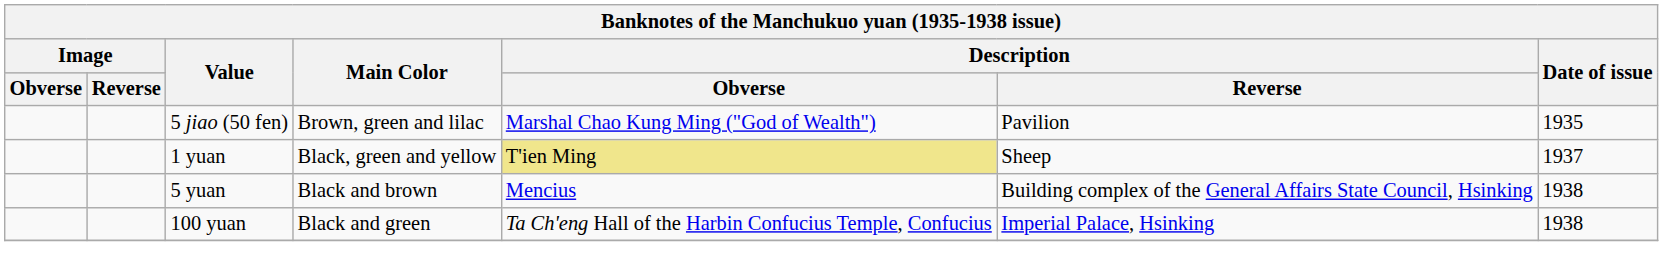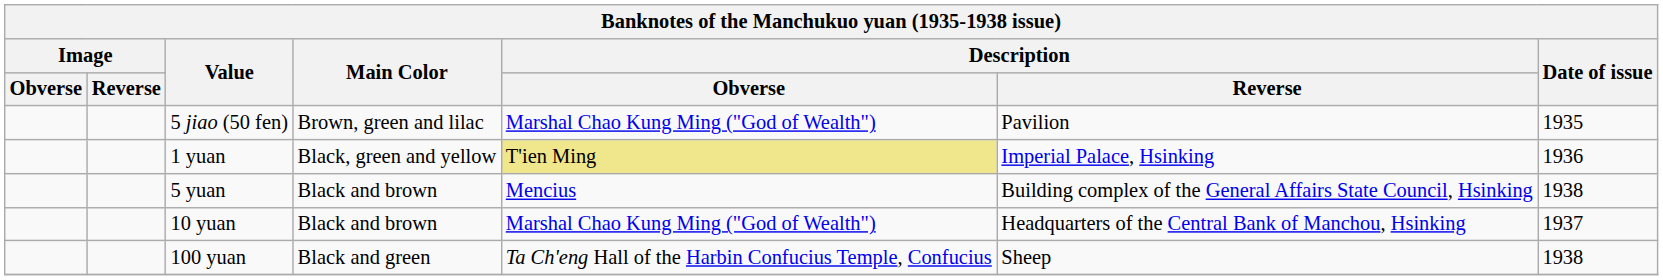 <table class="wikitable" style="font-size: 90%">
 <tr>
 <th colspan=7>Banknotes of the Manchukuo yuan (1935-1938 issue)</th>
 </tr>
 <tr>
 <th colspan=2>Image</th>
 <th rowspan=2>Value</th>
 <th rowspan=2>Main Color</th>
 <th colspan=2>Description</th>
 <th rowspan=2>Date of issue</th>
 </tr>
 <tr>
 <th>Obverse</th>
 <th>Reverse</th>
 <th>Obverse</th>
 <th>Reverse</th>
 </tr>
 <tr>
 <td></td>
 <td></td>
 <td>5 <em>jiao</em> (50 fen)</td>
 <td>Brown, green and lilac</td>
 <td><a href='#'>Marshal Chao Kung Ming ("God of Wealth")</a></td>
 <td>Pavilion</td>
 <td>1935</td>
 </tr>
 <tr>
 <td></td>
 <td></td>
 <td>1 yuan</td>
 <td>Black, green and yellow</td>
 <td style="background: khaki;">T'ien Ming</td>
-<td>Sheep</td>
-<td>1937</td>
+<td><a href='#'>Imperial Palace</a>, <a href='#'>Hsinking</a></td>
+<td>1936</td>
 </tr>
 <tr>
 <td></td>
 <td></td>
 <td>5 yuan</td>
 <td>Black and brown</td>
 <td><a href='#'>Mencius</a></td>
 <td>Building complex of the <a href='#'>General Affairs State Council</a>, <a href='#'>Hsinking</a></td>
 <td>1938</td>
 </tr>
 <tr>
 <td></td>
 <td></td>
+<td>10 yuan</td>
+<td>Black and brown</td>
+<td><a href='#'>Marshal Chao Kung Ming ("God of Wealth")</a></td>
+<td>Headquarters of the <a href='#'>Central Bank of Manchou</a>, <a href='#'>Hsinking</a></td>
+<td>1937</td>
+</tr>
+<tr>
+<td></td>
+<td></td>
 <td>100 yuan</td>
 <td>Black and green</td>
 <td><em>Ta Ch'eng</em> Hall of the <a href='#'>Harbin Confucius Temple</a>, <a href='#'>Confucius</a></td>
-<td><a href='#'>Imperial Palace</a>, <a href='#'>Hsinking</a></td>
+<td>Sheep</td>
 <td>1938</td>
 </tr>
 <tr>
 </tr>
 </table>
